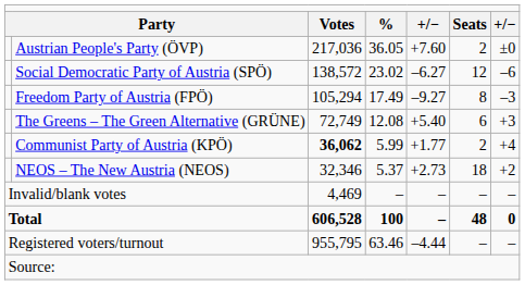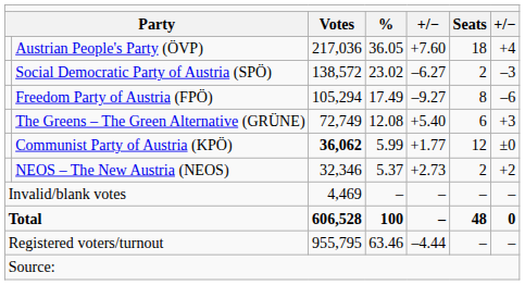 <table class=wikitable style=text-align:right>
 <tr>
 <td align=center colspan=7></td>
 </tr>
 <tr>
 <th colspan=2>Party</th>
 <th>Votes</th>
 <th>%</th>
 <th>+/−</th>
 <th>Seats</th>
 <th>+/−</th>
 </tr>
 <tr>
 <td bgcolor=></td>
 <td align=left><a href='#'>Austrian People's Party</a> (ÖVP)</td>
 <td>217,036</td>
 <td>36.05</td>
 <td>+7.60</td>
-<td>2</td>
-<td>±0</td>
+<td>18</td>
+<td>+4</td>
 </tr>
 <tr>
 <td bgcolor=></td>
 <td align=left><a href='#'>Social Democratic Party of Austria</a> (SPÖ)</td>
 <td>138,572</td>
 <td>23.02</td>
 <td>–6.27</td>
-<td>12</td>
-<td>–6</td>
+<td>2</td>
+<td>–3</td>
 </tr>
 <tr>
 <td bgcolor=></td>
 <td align=left><a href='#'>Freedom Party of Austria</a> (FPÖ)</td>
 <td>105,294</td>
 <td>17.49</td>
 <td>–9.27</td>
 <td>8</td>
-<td>–3</td>
+<td>–6</td>
 </tr>
 <tr>
 <td bgcolor=></td>
 <td align=left><a href='#'>The Greens – The Green Alternative</a> (GRÜNE)</td>
 <td>72,749</td>
 <td>12.08</td>
 <td>+5.40</td>
 <td>6</td>
 <td>+3</td>
 </tr>
 <tr>
 <td bgcolor=></td>
 <td align=left><a href='#'>Communist Party of Austria</a> (KPÖ)</td>
 <td><strong>36,062</strong></td>
 <td>5.99</td>
 <td>+1.77</td>
-<td>2</td>
-<td>+4</td>
+<td>12</td>
+<td>±0</td>
 </tr>
 <tr>
 <td bgcolor=></td>
 <td align=left><a href='#'>NEOS – The New Austria</a> (NEOS)</td>
 <td>32,346</td>
 <td>5.37</td>
 <td>+2.73</td>
-<td>18</td>
+<td>2</td>
 <td>+2</td>
 </tr>
 <tr>
 <td colspan=2 align=left>Invalid/blank votes</td>
 <td>4,469</td>
 <td>–</td>
 <td>–</td>
 <td>–</td>
 <td>–</td>
 </tr>
 <tr>
 <td colspan=2 align=left><strong>Total</strong></td>
 <td><strong>606,528</strong></td>
 <td><strong>100</strong></td>
 <td><strong>–</strong></td>
 <td><strong>48</strong></td>
 <td><strong>0</strong></td>
 </tr>
 <tr>
 <td align=left colspan=2>Registered voters/turnout</td>
 <td>955,795</td>
 <td>63.46</td>
 <td>–4.44</td>
 <td>–</td>
 <td>–</td>
 </tr>
 <tr>
 <td align=left colspan=8>Source: </td>
 </tr>
 </table>
